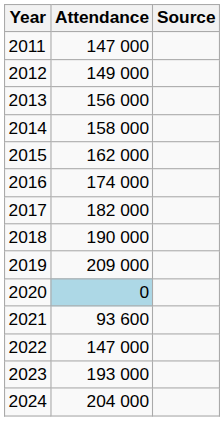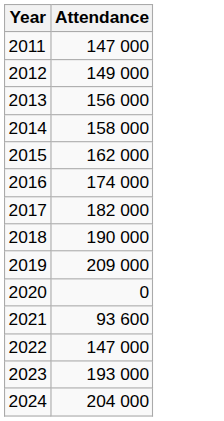 <table class="wikitable">
 <tr>
 <th>Year</th>
 <th style="text-align:right;">Attendance</th>
-<th>Source</th>
 </tr>
 <tr>
 <td>2011</td>
 <td style="text-align:right;">147 000</td>
-<td></td>
 </tr>
 <tr>
 <td>2012</td>
 <td style="text-align:right;">149 000</td>
-<td></td>
 </tr>
 <tr>
 <td>2013</td>
 <td style="text-align:right;">156 000</td>
-<td></td>
 </tr>
 <tr>
 <td>2014</td>
 <td style="text-align:right;">158 000</td>
-<td></td>
 </tr>
 <tr>
 <td>2015</td>
 <td style="text-align:right;">162 000</td>
-<td></td>
 </tr>
 <tr>
 <td>2016</td>
 <td style="text-align:right;">174 000</td>
-<td></td>
 </tr>
 <tr>
 <td>2017</td>
 <td style="text-align:right;">182 000</td>
-<td></td>
 </tr>
 <tr>
 <td>2018</td>
 <td style="text-align:right;">190 000</td>
-<td></td>
 </tr>
 <tr>
 <td>2019</td>
 <td style="text-align:right;">209 000</td>
-<td></td>
 </tr>
 <tr>
 <td>2020</td>
-<td style="background: lightblue; text-align:right;">0</td>
-<td></td>
+<td style="text-align:right;">0</td>
 </tr>
 <tr>
 <td>2021</td>
 <td style="text-align:right;">93 600</td>
-<td></td>
 </tr>
 <tr>
 <td>2022</td>
 <td style="text-align:right;">147 000</td>
-<td></td>
 </tr>
 <tr>
 <td>2023</td>
 <td style="text-align:right;">193 000</td>
-<td></td>
 </tr>
 <tr>
 <td>2024</td>
 <td style="text-align:right;">204 000</td>
-<td></td>
 </tr>
 </table>
